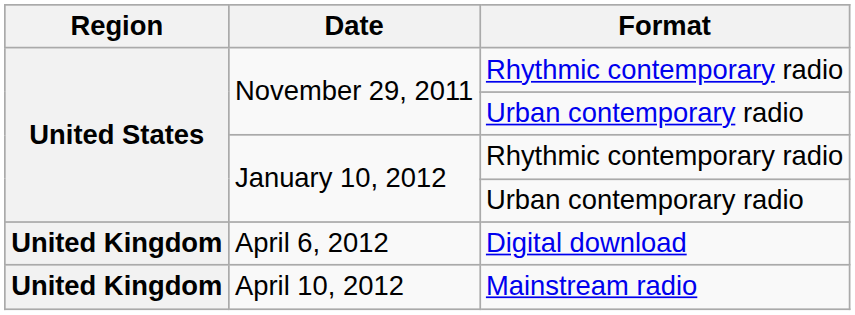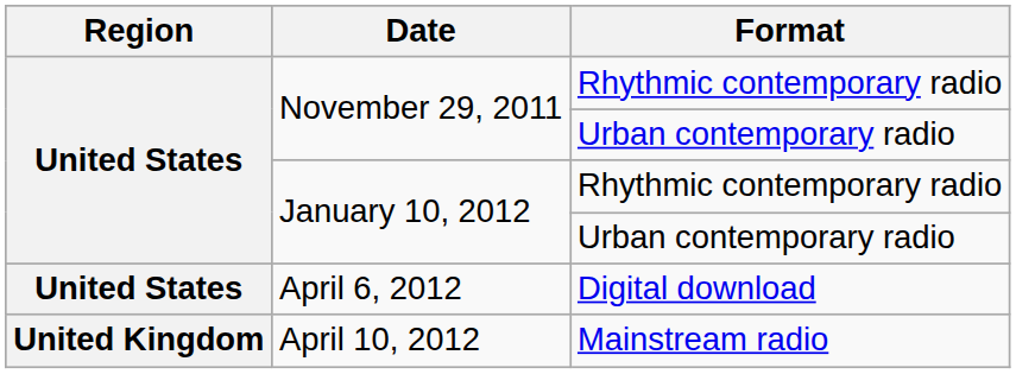 <table class="wikitable plainrowheaders">
 <tr>
 <th>Region</th>
 <th>Date</th>
 <th>Format</th>
 </tr>
 <tr>
 <th scope="row" rowspan="4">United States</th>
 <td rowspan="2">November 29, 2011</td>
 <td><a href='#'>Rhythmic contemporary</a> radio</td>
 </tr>
 <tr>
 <td><a href='#'>Urban contemporary</a> radio</td>
 </tr>
 <tr>
 <td rowspan="2">January 10, 2012</td>
 <td>Rhythmic contemporary radio </td>
 </tr>
 <tr>
 <td>Urban contemporary radio </td>
 </tr>
 <tr>
-<th scope="row">United Kingdom</th>
+<th scope="row">United States</th>
 <td>April 6, 2012</td>
 <td><a href='#'>Digital download</a></td>
 </tr>
 <tr>
 <th scope="row">United Kingdom</th>
 <td>April 10, 2012</td>
 <td><a href='#'>Mainstream radio</a></td>
 </tr>
 </table>
